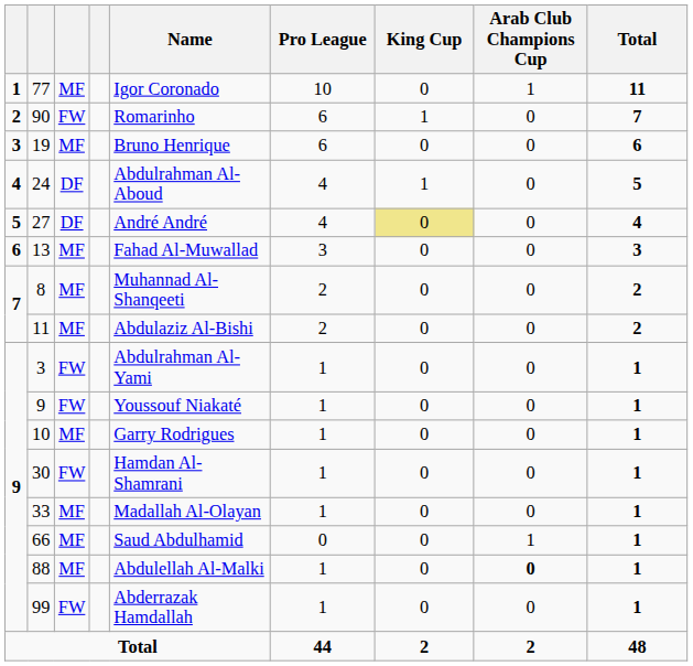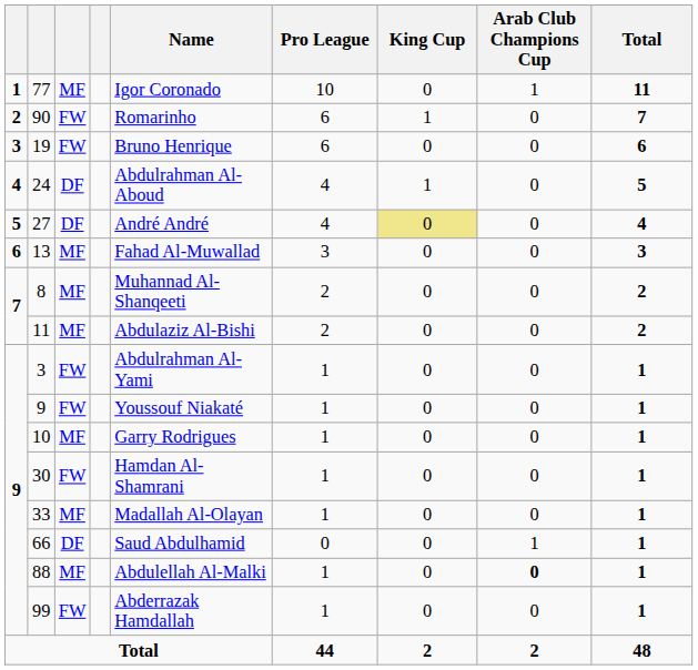 <table class="wikitable" style="text-align:center">
 <tr>
 <th width=15></th>
 <th width=15></th>
 <th width=15></th>
 <th width=15></th>
 <th width=155>Name</th>
 <th width=100>Pro League</th>
 <th width=100>King Cup</th>
 <th width=100>Arab Club Champions Cup</th>
 <th width=100>Total</th>
 </tr>
 <tr>
 <td><strong>1</strong></td>
 <td>77</td>
 <td><a href='#'>MF</a></td>
 <td></td>
 <td align=left><a href='#'>Igor Coronado</a></td>
 <td>10</td>
 <td>0</td>
 <td>1</td>
 <td><strong>11</strong></td>
 </tr>
 <tr>
 <td><strong>2</strong></td>
 <td>90</td>
 <td><a href='#'>FW</a></td>
 <td></td>
 <td align=left><a href='#'>Romarinho</a></td>
 <td>6</td>
 <td>1</td>
 <td>0</td>
 <td><strong>7</strong></td>
 </tr>
 <tr>
 <td><strong>3</strong></td>
 <td>19</td>
-<td><a href='#'>MF</a></td>
+<td><a href='#'>FW</a></td>
 <td></td>
 <td align=left><a href='#'>Bruno Henrique</a></td>
 <td>6</td>
 <td>0</td>
 <td>0</td>
 <td><strong>6</strong></td>
 </tr>
 <tr>
 <td><strong>4</strong></td>
 <td>24</td>
 <td><a href='#'>DF</a></td>
 <td></td>
 <td align=left><a href='#'>Abdulrahman Al-Aboud</a></td>
 <td>4</td>
 <td>1</td>
 <td>0</td>
 <td><strong>5</strong></td>
 </tr>
 <tr>
 <td><strong>5</strong></td>
 <td>27</td>
 <td><a href='#'>DF</a></td>
 <td></td>
 <td align=left><a href='#'>André André</a></td>
 <td>4</td>
 <td style="background: khaki;">0</td>
 <td>0</td>
 <td><strong>4</strong></td>
 </tr>
 <tr>
 <td><strong>6</strong></td>
 <td>13</td>
 <td><a href='#'>MF</a></td>
 <td></td>
 <td align=left><a href='#'>Fahad Al-Muwallad</a></td>
 <td>3</td>
 <td>0</td>
 <td>0</td>
 <td><strong>3</strong></td>
 </tr>
 <tr>
 <td rowspan=2><strong>7</strong></td>
 <td>8</td>
 <td><a href='#'>MF</a></td>
 <td></td>
 <td align=left><a href='#'>Muhannad Al-Shanqeeti</a></td>
 <td>2</td>
 <td>0</td>
 <td>0</td>
 <td><strong>2</strong></td>
 </tr>
 <tr>
 <td>11</td>
 <td><a href='#'>MF</a></td>
 <td></td>
 <td align=left><a href='#'>Abdulaziz Al-Bishi</a></td>
 <td>2</td>
 <td>0</td>
 <td>0</td>
 <td><strong>2</strong></td>
 </tr>
 <tr>
 <td rowspan=8><strong>9</strong></td>
 <td>3</td>
 <td><a href='#'>FW</a></td>
 <td></td>
 <td align=left><a href='#'>Abdulrahman Al-Yami</a></td>
 <td>1</td>
 <td>0</td>
 <td>0</td>
 <td><strong>1</strong></td>
 </tr>
 <tr>
 <td>9</td>
 <td><a href='#'>FW</a></td>
 <td></td>
 <td align=left><a href='#'>Youssouf Niakaté</a></td>
 <td>1</td>
 <td>0</td>
 <td>0</td>
 <td><strong>1</strong></td>
 </tr>
 <tr>
 <td>10</td>
 <td><a href='#'>MF</a></td>
 <td></td>
 <td align=left><a href='#'>Garry Rodrigues</a></td>
 <td>1</td>
 <td>0</td>
 <td>0</td>
 <td><strong>1</strong></td>
 </tr>
 <tr>
 <td>30</td>
 <td><a href='#'>FW</a></td>
 <td></td>
 <td align=left><a href='#'>Hamdan Al-Shamrani</a></td>
 <td>1</td>
 <td>0</td>
 <td>0</td>
 <td><strong>1</strong></td>
 </tr>
 <tr>
 <td>33</td>
 <td><a href='#'>MF</a></td>
 <td></td>
 <td align=left><a href='#'>Madallah Al-Olayan</a></td>
 <td>1</td>
 <td>0</td>
 <td>0</td>
 <td><strong>1</strong></td>
 </tr>
 <tr>
 <td>66</td>
-<td><a href='#'>MF</a></td>
+<td><a href='#'>DF</a></td>
 <td></td>
 <td align=left><a href='#'>Saud Abdulhamid</a></td>
 <td>0</td>
 <td>0</td>
 <td>1</td>
 <td><strong>1</strong></td>
 </tr>
 <tr>
 <td>88</td>
 <td><a href='#'>MF</a></td>
 <td></td>
 <td align=left><a href='#'>Abdulellah Al-Malki</a></td>
 <td>1</td>
 <td>0</td>
 <td><strong>0</strong></td>
 <td><strong>1</strong></td>
 </tr>
 <tr>
 <td>99</td>
 <td><a href='#'>FW</a></td>
 <td></td>
 <td align=left><a href='#'>Abderrazak Hamdallah</a></td>
 <td>1</td>
 <td>0</td>
 <td>0</td>
 <td><strong>1</strong></td>
 </tr>
 <tr>
 <td colspan=5><strong>Total</strong></td>
 <td><strong>44</strong></td>
 <td><strong>2</strong></td>
 <td><strong>2</strong></td>
 <td><strong>48</strong></td>
 </tr>
 </table>
